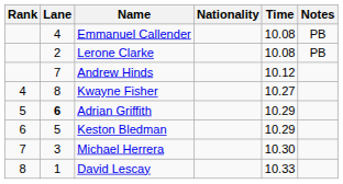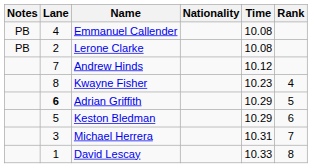 <table class="wikitable sortable" style="text-align:center; font-size:95%">
 <tr>
-<th>Rank</th>
+<th>Notes</th>
 <th>Lane</th>
 <th>Name</th>
 <th>Nationality</th>
 <th>Time</th>
-<th>Notes</th>
+<th>Rank</th>
 </tr>
 <tr>
-<td></td>
+<td>PB</td>
 <td>4</td>
 <td align=left><a href='#'>Emmanuel Callender</a></td>
 <td align=left></td>
 <td>10.08</td>
-<td>PB</td>
+<td></td>
 </tr>
 <tr>
-<td></td>
+<td>PB</td>
 <td>2</td>
 <td align=left><a href='#'>Lerone Clarke</a></td>
 <td align=left></td>
 <td>10.08</td>
-<td>PB</td>
+<td></td>
 </tr>
 <tr>
 <td></td>
 <td>7</td>
 <td align=left><a href='#'>Andrew Hinds</a></td>
 <td align=left></td>
 <td>10.12</td>
 <td></td>
 </tr>
 <tr>
-<td>4</td>
+<td></td>
 <td>8</td>
 <td align=left><a href='#'>Kwayne Fisher</a></td>
 <td align=left></td>
-<td>10.27</td>
-<td></td>
+<td>10.23</td>
+<td>4</td>
 </tr>
 <tr>
-<td>5</td>
+<td></td>
 <td><strong>6</strong></td>
 <td align=left><a href='#'>Adrian Griffith</a></td>
 <td align=left></td>
 <td>10.29</td>
-<td></td>
+<td>5</td>
 </tr>
 <tr>
-<td>6</td>
+<td></td>
 <td>5</td>
 <td align=left><a href='#'>Keston Bledman</a></td>
 <td align=left></td>
 <td>10.29</td>
-<td></td>
+<td>6</td>
 </tr>
 <tr>
-<td>7</td>
+<td></td>
 <td>3</td>
 <td align=left><a href='#'>Michael Herrera</a></td>
 <td align=left></td>
-<td>10.30</td>
-<td></td>
+<td>10.31</td>
+<td>7</td>
 </tr>
 <tr>
-<td>8</td>
+<td></td>
 <td>1</td>
 <td align=left><a href='#'>David Lescay</a></td>
 <td align=left></td>
 <td>10.33</td>
-<td></td>
+<td>8</td>
 </tr>
 </table>
